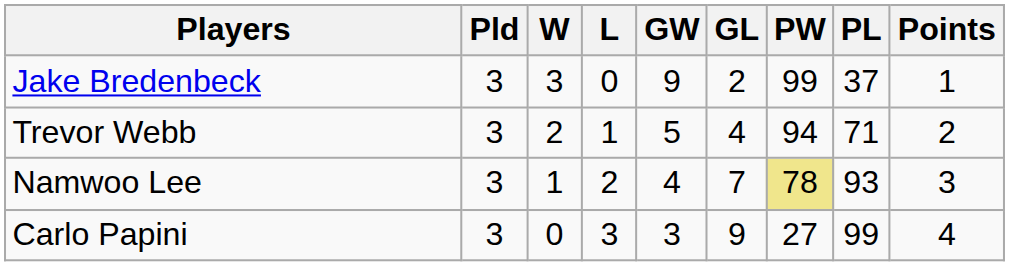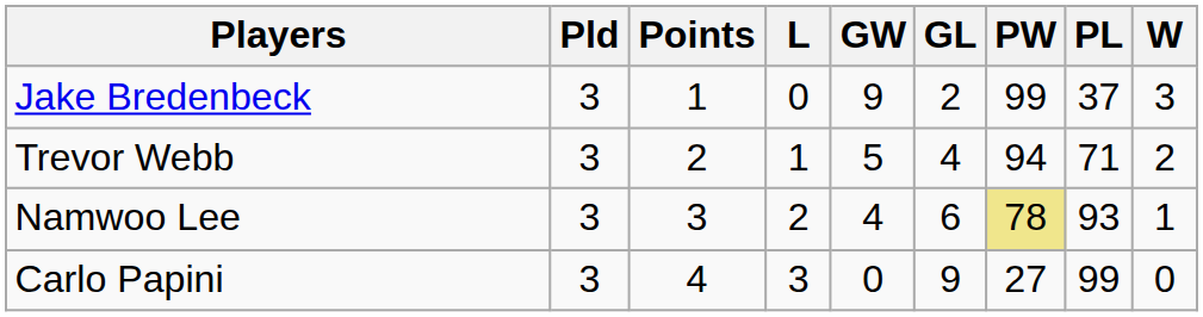 <table class=wikitable style="text-align:center">
 <tr>
 <th width=220>Players</th>
 <th width=20>Pld</th>
-<th width=20>W</th>
+<th width=50>Points</th>
 <th width=20>L</th>
 <th width=20>GW</th>
 <th width=20>GL</th>
 <th width=20>PW</th>
 <th width=20>PL</th>
-<th width=50>Points</th>
+<th width=20>W</th>
 </tr>
 <tr>
 <td align=left> <a href='#'>Jake Bredenbeck</a></td>
 <td>3</td>
-<td>3</td>
+<td>1</td>
 <td>0</td>
 <td>9</td>
 <td>2</td>
 <td>99</td>
 <td>37</td>
-<td>1</td>
+<td>3</td>
 </tr>
 <tr>
 <td align=left> Trevor Webb</td>
 <td>3</td>
 <td>2</td>
 <td>1</td>
 <td>5</td>
 <td>4</td>
 <td>94</td>
 <td>71</td>
 <td>2</td>
 </tr>
 <tr>
 <td align=left> Namwoo Lee</td>
 <td>3</td>
-<td>1</td>
+<td>3</td>
 <td>2</td>
 <td>4</td>
-<td>7</td>
+<td>6</td>
 <td style="background: khaki;">78</td>
 <td>93</td>
-<td>3</td>
+<td>1</td>
 </tr>
 <tr>
 <td align=left> Carlo Papini</td>
 <td>3</td>
+<td>4</td>
+<td>3</td>
 <td>0</td>
-<td>3</td>
-<td>3</td>
 <td>9</td>
 <td>27</td>
 <td>99</td>
-<td>4</td>
+<td>0</td>
 </tr>
 </table>
